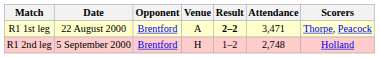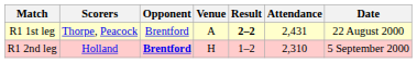 <table class="wikitable" style="font-size:100%; text-align:center">
 <tr>
 <th>Match</th>
-<th>Date</th>
+<th>Scorers</th>
 <th>Opponent</th>
 <th>Venue</th>
 <th>Result</th>
 <th>Attendance</th>
-<th>Scorers</th>
+<th>Date</th>
 </tr>
 <tr style="background: #FFFFCC;">
 <td>R1 1st leg</td>
-<td>22 August 2000</td>
+<td><a href='#'>Thorpe</a>, <a href='#'>Peacock</a></td>
 <td><a href='#'>Brentford</a></td>
 <td>A</td>
 <td><strong>2–2</strong></td>
-<td>3,471</td>
-<td><a href='#'>Thorpe</a>, <a href='#'>Peacock</a></td>
+<td>2,431</td>
+<td>22 August 2000</td>
 </tr>
 <tr style="background: #FFCCCC;">
 <td>R1 2nd leg</td>
-<td>5 September 2000</td>
-<td><a href='#'>Brentford</a></td>
+<td><a href='#'>Holland</a></td>
+<td><strong><a href='#'>Brentford</a></strong></td>
 <td>H</td>
 <td>1–2</td>
-<td>2,748</td>
-<td><a href='#'>Holland</a></td>
+<td>2,310</td>
+<td>5 September 2000</td>
 </tr>
 </table>
